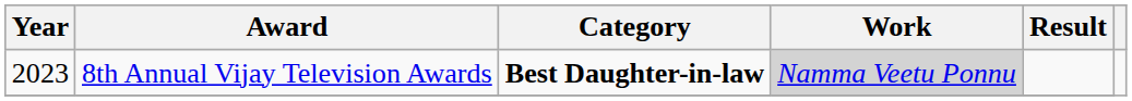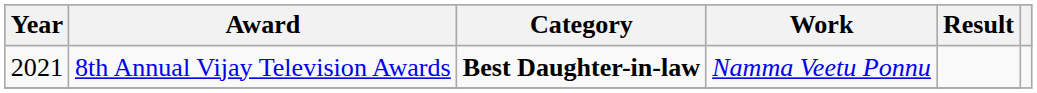 <table class="wikitable plainrowheaders sortable">
 <tr style="background:#ccc; text-align:center;">
 <th>Year</th>
 <th>Award</th>
 <th>Category</th>
 <th>Work</th>
 <th>Result</th>
 <th></th>
 </tr>
 <tr>
-<td>2023</td>
+<td>2021</td>
 <td><a href='#'>8th Annual Vijay Television Awards</a></td>
 <td><strong>Best Daughter-in-law</strong></td>
-<td style="background: lightgrey;"><em><a href='#'>Namma Veetu Ponnu</a></em></td>
+<td><em><a href='#'>Namma Veetu Ponnu</a></em></td>
 <td></td>
 </tr>
 <tr>
 </tr>
 </table>
